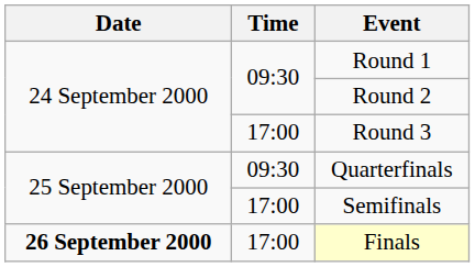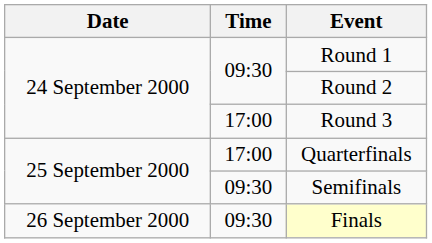 <table class = "wikitable" style="text-align:center;">
 <tr>
 <th width=150>Date</th>
 <th width=50>Time</th>
 <th width=100>Event</th>
 </tr>
 <tr>
 <td rowspan=3>24 September 2000</td>
 <td rowspan=2>09:30</td>
 <td>Round 1</td>
 </tr>
 <tr>
 <td>Round 2</td>
 </tr>
 <tr>
 <td>17:00</td>
 <td>Round 3</td>
 </tr>
 <tr>
 <td rowspan=2>25 September 2000</td>
-<td>09:30</td>
+<td>17:00</td>
 <td>Quarterfinals</td>
 </tr>
 <tr>
-<td>17:00</td>
+<td>09:30</td>
 <td>Semifinals</td>
 </tr>
 <tr>
-<td><strong>26 September 2000</strong></td>
-<td>17:00</td>
+<td>26 September 2000</td>
+<td>09:30</td>
 <td bgcolor=ffffcc>Finals</td>
 </tr>
 </table>
